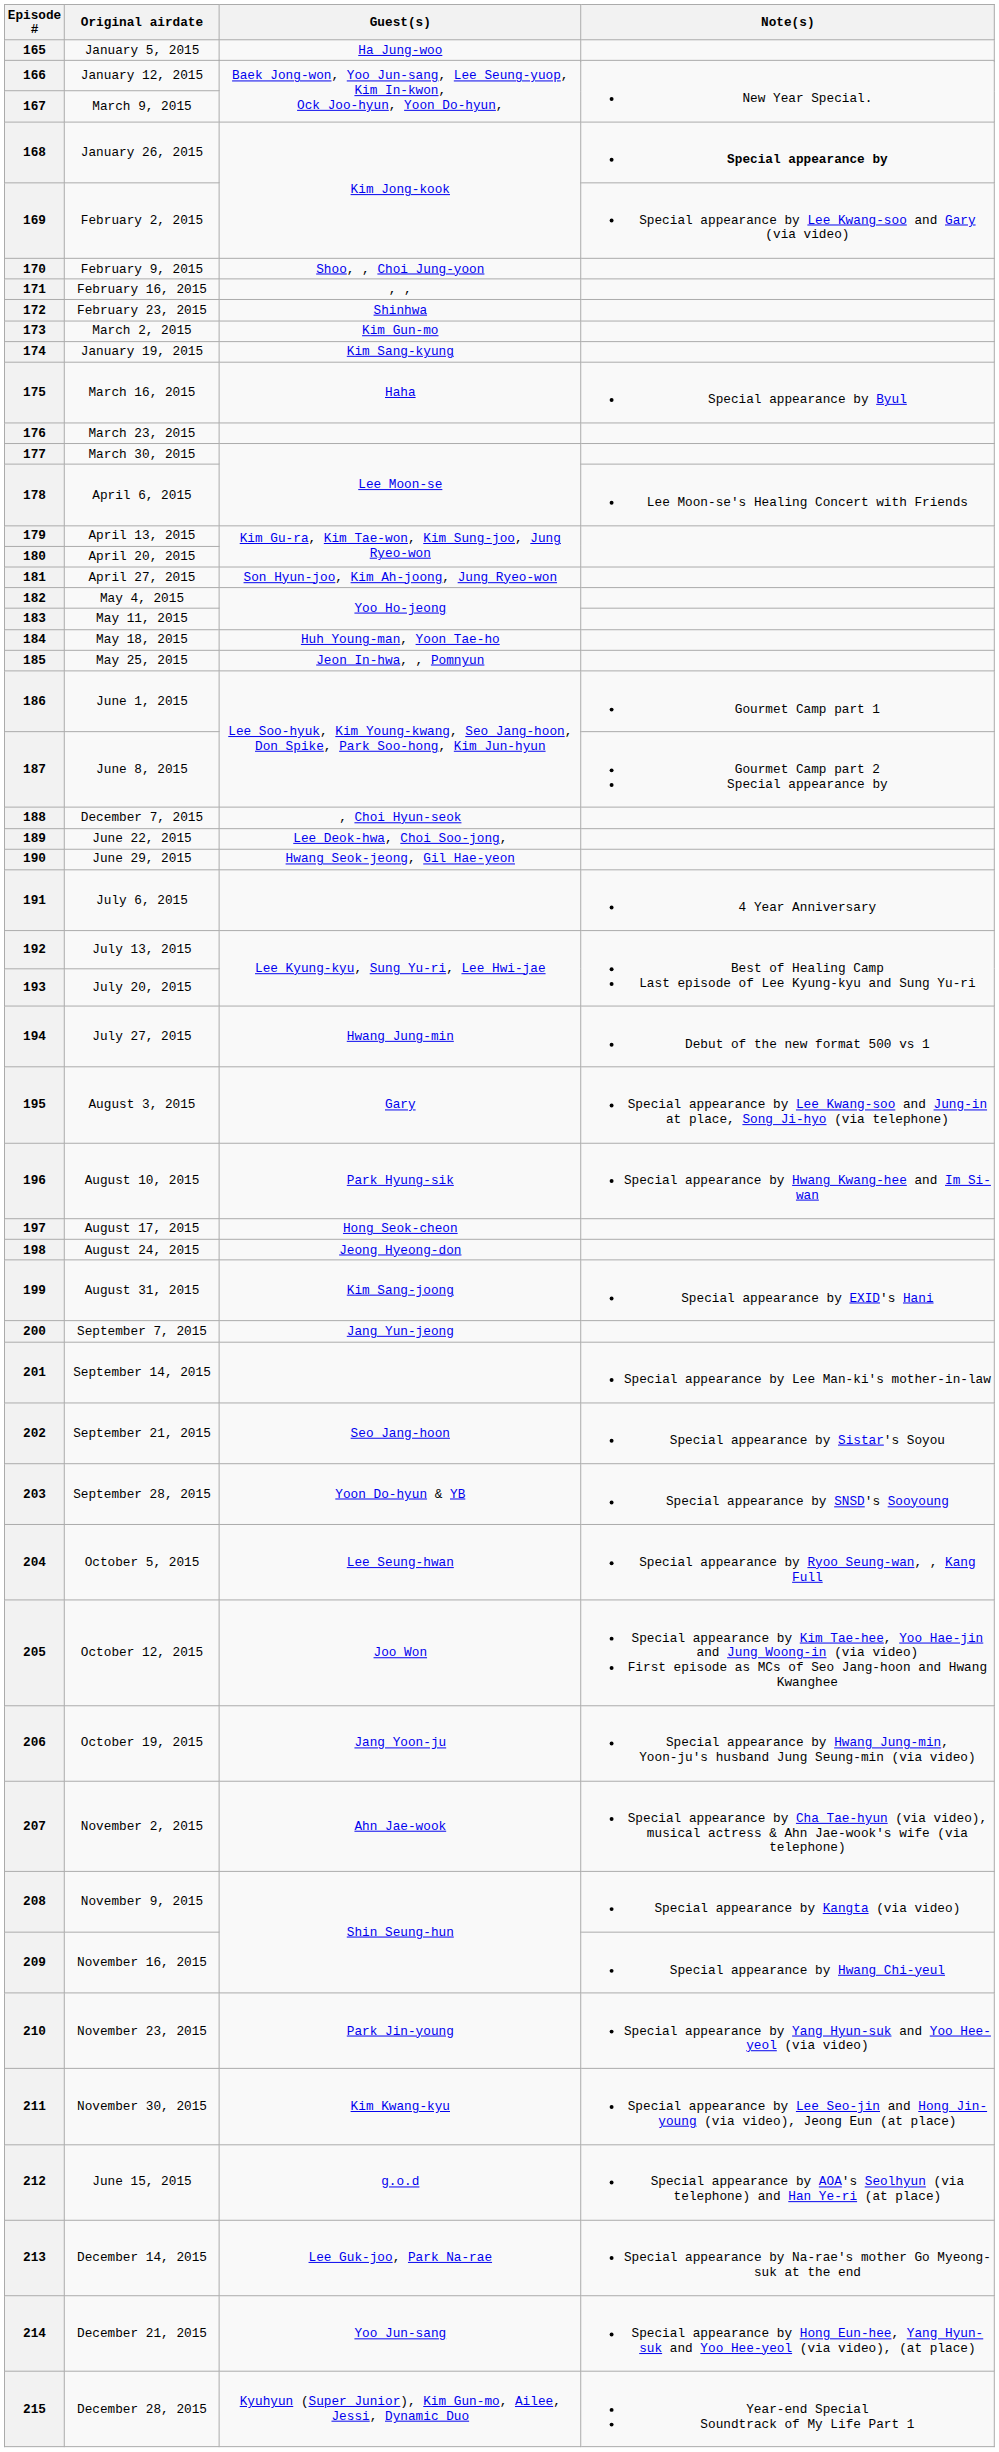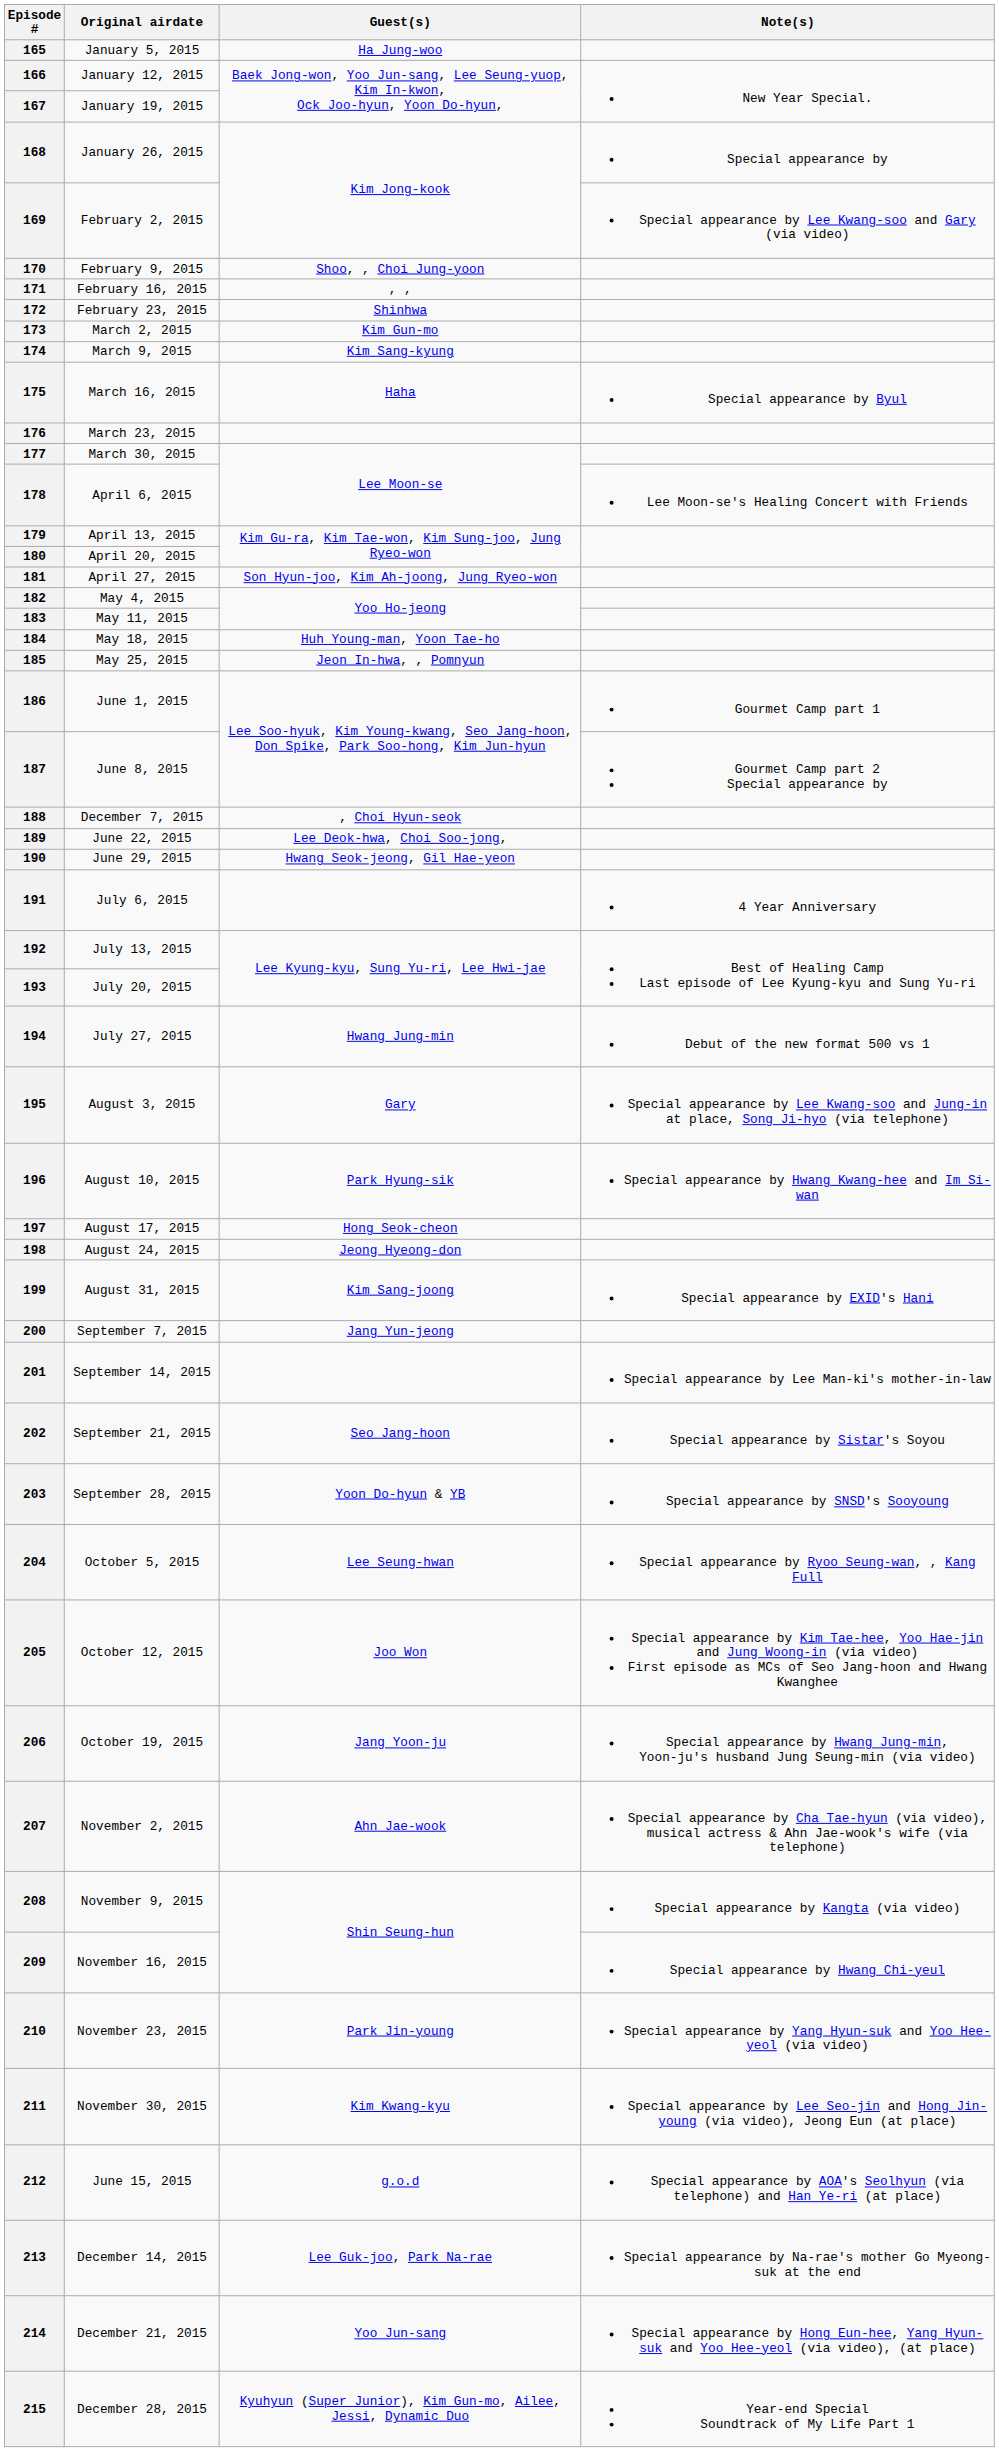 <table class="wikitable" style="font-size:100%; text-align:center; width:80%;">
 <tr>
 <th width="1%">Episode #</th>
 <th width="15%">Original airdate</th>
 <th width="35%">Guest(s)</th>
 <th width="40%">Note(s)</th>
 </tr>
 <tr>
 <th>165</th>
 <td>January 5, 2015</td>
 <td rowspan=2><a href='#'>Ha Jung-woo</a></td>
 <td rowspan=2></td>
 </tr>
 <tr>
 <th rowspan=2>166</th>
 <td rowspan=2>January 12, 2015</td>
 </tr>
 <tr>
 <td rowspan=2><a href='#'>Baek Jong-won</a>, <a href='#'>Yoo Jun-sang</a>, <a href='#'>Lee Seung-yuop</a>, <a href='#'>Kim In-kwon</a>,<br><a href='#'>Ock Joo-hyun</a>, <a href='#'>Yoon Do-hyun</a>, </td>
 <td rowspan=2><br><ul><li>New Year Special.</li></ul></td>
 </tr>
 <tr>
 <th>167</th>
-<td>March 9, 2015</td>
+<td>January 19, 2015</td>
 </tr>
 <tr>
 <th>168</th>
 <td>January 26, 2015</td>
 <td rowspan=2><a href='#'>Kim Jong-kook</a></td>
-<td><strong><br><ul><li>Special appearance by </li></ul></strong></td>
+<td><br><ul><li>Special appearance by </li></ul></td>
 </tr>
 <tr>
 <th>169</th>
 <td>February 2, 2015</td>
 <td><br><ul><li>Special appearance by <a href='#'>Lee Kwang-soo</a> and <a href='#'>Gary</a> (via video)</li></ul></td>
 </tr>
 <tr>
 <th>170</th>
 <td>February 9, 2015</td>
 <td><a href='#'>Shoo</a>, , <a href='#'>Choi Jung-yoon</a></td>
 <td></td>
 </tr>
 <tr>
 <th>171</th>
 <td>February 16, 2015</td>
 <td>, , </td>
 <td></td>
 </tr>
 <tr>
 <th>172</th>
 <td>February 23, 2015</td>
 <td><a href='#'>Shinhwa</a></td>
 <td></td>
 </tr>
 <tr>
 <th>173</th>
 <td>March 2, 2015</td>
 <td><a href='#'>Kim Gun-mo</a></td>
 <td></td>
 </tr>
 <tr>
 <th>174</th>
-<td>January 19, 2015</td>
+<td>March 9, 2015</td>
 <td><a href='#'>Kim Sang-kyung</a></td>
 <td></td>
 </tr>
 <tr>
 <th>175</th>
 <td>March 16, 2015</td>
 <td><a href='#'>Haha</a></td>
 <td><br><ul><li>Special appearance by <a href='#'>Byul</a></li></ul></td>
 </tr>
 <tr>
 <th>176</th>
 <td>March 23, 2015</td>
 <td></td>
 <td></td>
 </tr>
 <tr>
 <th>177</th>
 <td>March 30, 2015</td>
 <td rowspan=2><a href='#'>Lee Moon-se</a></td>
 <td></td>
 </tr>
 <tr>
 <th>178</th>
 <td>April 6, 2015</td>
 <td><br><ul><li>Lee Moon-se's Healing Concert with Friends</li></ul></td>
 </tr>
 <tr>
 <th>179</th>
 <td>April 13, 2015</td>
 <td rowspan=2><a href='#'>Kim Gu-ra</a>, <a href='#'>Kim Tae-won</a>, <a href='#'>Kim Sung-joo</a>, <a href='#'>Jung Ryeo-won</a></td>
 <td rowspan=2></td>
 </tr>
 <tr>
 <th>180</th>
 <td>April 20, 2015</td>
 </tr>
 <tr>
 <th>181</th>
 <td>April 27, 2015</td>
 <td><a href='#'>Son Hyun-joo</a>, <a href='#'>Kim Ah-joong</a>, <a href='#'>Jung Ryeo-won</a></td>
 <td></td>
 </tr>
 <tr>
 <th>182</th>
 <td>May 4, 2015</td>
 <td rowspan=2><a href='#'>Yoo Ho-jeong</a></td>
 <td></td>
 </tr>
 <tr>
 <th>183</th>
 <td>May 11, 2015</td>
 <td></td>
 </tr>
 <tr>
 <th>184</th>
 <td>May 18, 2015</td>
 <td><a href='#'>Huh Young-man</a>, <a href='#'>Yoon Tae-ho</a></td>
 <td></td>
 </tr>
 <tr>
 <th>185</th>
 <td>May 25, 2015</td>
 <td><a href='#'>Jeon In-hwa</a>, , <a href='#'>Pomnyun</a></td>
 <td></td>
 </tr>
 <tr>
 <th>186</th>
 <td>June 1, 2015</td>
 <td rowspan=2><a href='#'>Lee Soo-hyuk</a>, <a href='#'>Kim Young-kwang</a>, <a href='#'>Seo Jang-hoon</a>,<br><a href='#'>Don Spike</a>, <a href='#'>Park Soo-hong</a>, <a href='#'>Kim Jun-hyun</a></td>
 <td><br><ul><li>Gourmet Camp part 1</li></ul></td>
 </tr>
 <tr>
 <th>187</th>
 <td>June 8, 2015</td>
 <td><br><ul><li>Gourmet Camp part 2</li><li>Special appearance by </li></ul></td>
 </tr>
 <tr>
 <th>188</th>
 <td>December 7, 2015</td>
 <td>, <a href='#'>Choi Hyun-seok</a></td>
 <td></td>
 </tr>
 <tr>
 <th>189</th>
 <td>June 22, 2015</td>
 <td><a href='#'>Lee Deok-hwa</a>, <a href='#'>Choi Soo-jong</a>, </td>
 <td></td>
 </tr>
 <tr>
 <th>190</th>
 <td>June 29, 2015</td>
 <td><a href='#'>Hwang Seok-jeong</a>, <a href='#'>Gil Hae-yeon</a></td>
 <td></td>
 </tr>
 <tr>
 <th>191</th>
 <td>July 6, 2015</td>
 <td></td>
 <td><br><ul><li>4 Year Anniversary</li></ul></td>
 </tr>
 <tr>
 <th>192</th>
 <td>July 13, 2015</td>
 <td rowspan=2><a href='#'>Lee Kyung-kyu</a>, <a href='#'>Sung Yu-ri</a>, <a href='#'>Lee Hwi-jae</a></td>
 <td rowspan=2><br><ul><li>Best of Healing Camp</li><li>Last episode of Lee Kyung-kyu and Sung Yu-ri</li></ul></td>
 </tr>
 <tr>
 <th>193</th>
 <td>July 20, 2015</td>
 </tr>
 <tr>
 <th>194</th>
 <td>July 27, 2015</td>
 <td><a href='#'>Hwang Jung-min</a></td>
 <td><br><ul><li>Debut of the new format 500 vs 1</li></ul></td>
 </tr>
 <tr>
 <th>195</th>
 <td>August 3, 2015</td>
 <td><a href='#'>Gary</a></td>
 <td><br><ul><li>Special appearance by <a href='#'>Lee Kwang-soo</a> and <a href='#'>Jung-in</a> at place, <a href='#'>Song Ji-hyo</a> (via telephone)</li></ul></td>
 </tr>
 <tr>
 <th>196</th>
 <td>August 10, 2015</td>
 <td><a href='#'>Park Hyung-sik</a></td>
 <td><br><ul><li>Special appearance by <a href='#'>Hwang Kwang-hee</a> and <a href='#'>Im Si-wan</a></li></ul></td>
 </tr>
 <tr>
 <th>197</th>
 <td>August 17, 2015</td>
 <td><a href='#'>Hong Seok-cheon</a></td>
 <td></td>
 </tr>
 <tr>
 <th>198</th>
 <td>August 24, 2015</td>
 <td><a href='#'>Jeong Hyeong-don</a></td>
 <td></td>
 </tr>
 <tr>
 <th>199</th>
 <td>August 31, 2015</td>
 <td><a href='#'>Kim Sang-joong</a></td>
 <td><br><ul><li>Special appearance by <a href='#'>EXID</a>'s <a href='#'>Hani</a></li></ul></td>
 </tr>
 <tr>
 <th>200</th>
 <td>September 7, 2015</td>
 <td><a href='#'>Jang Yun-jeong</a></td>
 <td></td>
 </tr>
 <tr>
 <th>201</th>
 <td>September 14, 2015</td>
 <td></td>
 <td><br><ul><li>Special appearance by Lee Man-ki's mother-in-law</li></ul></td>
 </tr>
 <tr>
 <th>202</th>
 <td>September 21, 2015</td>
 <td><a href='#'>Seo Jang-hoon</a></td>
 <td><br><ul><li>Special appearance by <a href='#'>Sistar</a>'s Soyou</li></ul></td>
 </tr>
 <tr>
 <th>203</th>
 <td>September 28, 2015</td>
 <td><a href='#'>Yoon Do-hyun</a> & <a href='#'>YB</a></td>
 <td><br><ul><li>Special appearance by <a href='#'>SNSD</a>'s <a href='#'>Sooyoung</a></li></ul></td>
 </tr>
 <tr>
 <th>204</th>
 <td>October 5, 2015</td>
 <td><a href='#'>Lee Seung-hwan</a></td>
 <td><br><ul><li>Special appearance by <a href='#'>Ryoo Seung-wan</a>, , <a href='#'>Kang Full</a></li></ul></td>
 </tr>
 <tr>
 <th>205</th>
 <td>October 12, 2015</td>
 <td><a href='#'>Joo Won</a></td>
 <td><br><ul><li>Special appearance by <a href='#'>Kim Tae-hee</a>, <a href='#'>Yoo Hae-jin</a> and <a href='#'>Jung Woong-in</a> (via video)</li><li>First episode as MCs of Seo Jang-hoon and Hwang Kwanghee</li></ul></td>
 </tr>
 <tr>
 <th>206</th>
 <td>October 19, 2015</td>
 <td><a href='#'>Jang Yoon-ju</a></td>
 <td><br><ul><li>Special appearance by <a href='#'>Hwang Jung-min</a>,<br>Yoon-ju's husband Jung Seung-min (via video)</li></ul></td>
 </tr>
 <tr>
 <th>207</th>
 <td>November 2, 2015</td>
 <td><a href='#'>Ahn Jae-wook</a></td>
 <td><br><ul><li>Special appearance by <a href='#'>Cha Tae-hyun</a> (via video), musical actress & Ahn Jae-wook's wife  (via telephone)</li></ul></td>
 </tr>
 <tr>
 <th>208</th>
 <td>November 9, 2015</td>
 <td rowspan=2><a href='#'>Shin Seung-hun</a></td>
 <td><br><ul><li>Special appearance by <a href='#'>Kangta</a> (via video)</li></ul></td>
 </tr>
 <tr>
 <th>209</th>
 <td>November 16, 2015</td>
 <td><br><ul><li>Special appearance by <a href='#'>Hwang Chi-yeul</a></li></ul></td>
 </tr>
 <tr>
 <th>210</th>
 <td>November 23, 2015</td>
 <td><a href='#'>Park Jin-young</a></td>
 <td><br><ul><li>Special appearance by <a href='#'>Yang Hyun-suk</a> and <a href='#'>Yoo Hee-yeol</a> (via video)</li></ul></td>
 </tr>
 <tr>
 <th>211</th>
 <td>November 30, 2015</td>
 <td><a href='#'>Kim Kwang-kyu</a></td>
 <td><br><ul><li>Special appearance by <a href='#'>Lee Seo-jin</a> and <a href='#'>Hong Jin-young</a> (via video), Jeong Eun (at place)</li></ul></td>
 </tr>
 <tr>
 <th>212</th>
 <td>June 15, 2015</td>
 <td><a href='#'>g.o.d</a></td>
 <td><br><ul><li>Special appearance by <a href='#'>AOA</a>'s <a href='#'>Seolhyun</a> (via telephone) and <a href='#'>Han Ye-ri</a> (at place)</li></ul></td>
 </tr>
 <tr>
 <th>213</th>
 <td>December 14, 2015</td>
 <td><a href='#'>Lee Guk-joo</a>, <a href='#'>Park Na-rae</a></td>
 <td><br><ul><li>Special appearance by Na-rae's mother Go Myeong-suk at the end</li></ul></td>
 </tr>
 <tr>
 <th>214</th>
 <td>December 21, 2015</td>
 <td><a href='#'>Yoo Jun-sang</a></td>
 <td><br><ul><li>Special appearance by <a href='#'>Hong Eun-hee</a>, <a href='#'>Yang Hyun-suk</a> and <a href='#'>Yoo Hee-yeol</a> (via video),  (at place)</li></ul></td>
 </tr>
 <tr>
 <th>215</th>
 <td>December 28, 2015</td>
 <td><a href='#'>Kyuhyun</a> (<a href='#'>Super Junior</a>), <a href='#'>Kim Gun-mo</a>, <a href='#'>Ailee</a>, <a href='#'>Jessi</a>, <a href='#'>Dynamic Duo</a></td>
 <td><br><ul><li>Year-end Special</li><li>Soundtrack of My Life Part 1</li></ul></td>
 </tr>
 </table>
